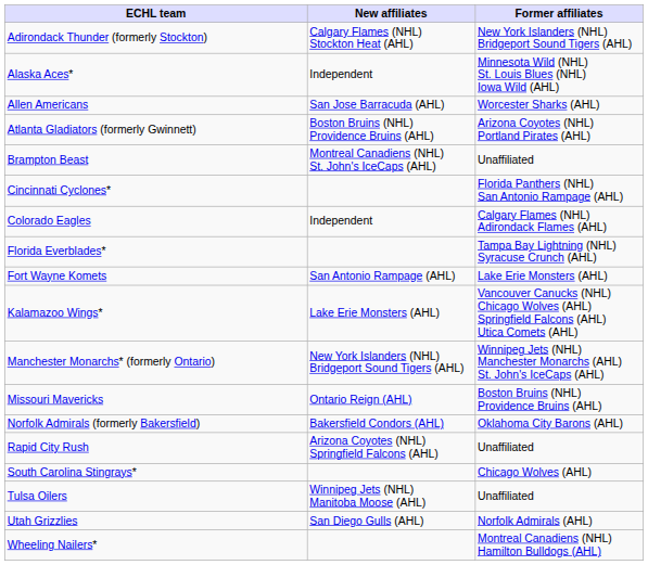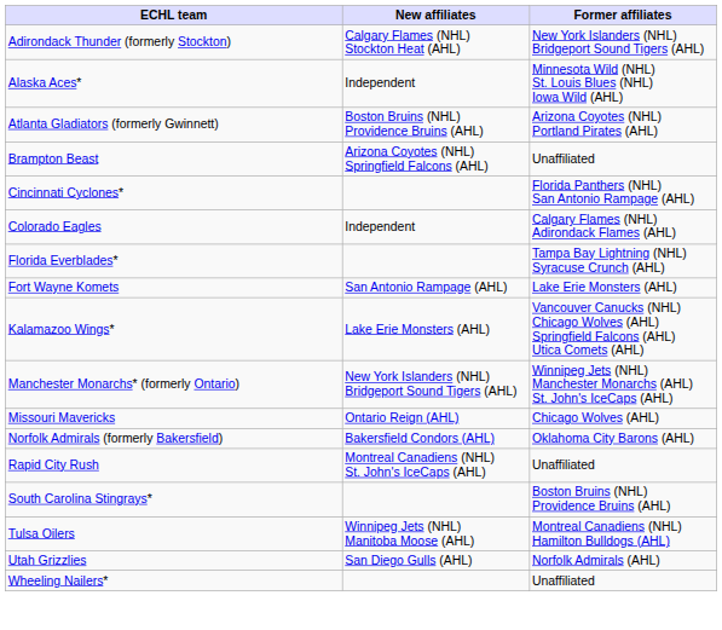 <table class="wikitable">
 <tr>
 <th style="background:#ddf; width:45%;">ECHL team</th>
 <th style="background:#ddf; width:25%;">New affiliates</th>
 <th style="background:#ddf; width:25%;">Former affiliates</th>
 </tr>
 <tr>
 <td><a href='#'>Adirondack Thunder</a> (formerly <a href='#'>Stockton</a>)</td>
 <td><a href='#'>Calgary Flames</a> (NHL)<br><a href='#'>Stockton Heat</a> (AHL)</td>
 <td><a href='#'>New York Islanders</a> (NHL)<br><a href='#'>Bridgeport Sound Tigers</a> (AHL)</td>
 </tr>
 <tr>
 <td><a href='#'>Alaska Aces</a>*</td>
 <td>Independent</td>
 <td><a href='#'>Minnesota Wild</a> (NHL)<br><a href='#'>St. Louis Blues</a> (NHL)<br><a href='#'>Iowa Wild</a> (AHL)</td>
 </tr>
 <tr>
-<td><a href='#'>Allen Americans</a></td>
-<td><a href='#'>San Jose Barracuda</a> (AHL)</td>
-<td><a href='#'>Worcester Sharks</a> (AHL)</td>
-</tr>
-<tr>
 <td><a href='#'>Atlanta Gladiators</a> (formerly Gwinnett)</td>
 <td><a href='#'>Boston Bruins</a> (NHL)<br><a href='#'>Providence Bruins</a> (AHL)</td>
 <td><a href='#'>Arizona Coyotes</a> (NHL)<br><a href='#'>Portland Pirates</a> (AHL)</td>
 </tr>
 <tr>
 <td><a href='#'>Brampton Beast</a></td>
-<td><a href='#'>Montreal Canadiens</a> (NHL)<br><a href='#'>St. John's IceCaps</a> (AHL)</td>
+<td><a href='#'>Arizona Coyotes</a> (NHL)<br><a href='#'>Springfield Falcons</a> (AHL)</td>
 <td>Unaffiliated</td>
 </tr>
 <tr>
 <td><a href='#'>Cincinnati Cyclones</a>*</td>
 <td></td>
 <td><a href='#'>Florida Panthers</a> (NHL)<br><a href='#'>San Antonio Rampage</a> (AHL)</td>
 </tr>
 <tr>
 <td><a href='#'>Colorado Eagles</a></td>
 <td>Independent</td>
 <td><a href='#'>Calgary Flames</a> (NHL)<br><a href='#'>Adirondack Flames</a> (AHL)</td>
 </tr>
 <tr>
 <td><a href='#'>Florida Everblades</a>*</td>
 <td></td>
 <td><a href='#'>Tampa Bay Lightning</a> (NHL)<br><a href='#'>Syracuse Crunch</a> (AHL)</td>
 </tr>
 <tr>
 <td><a href='#'>Fort Wayne Komets</a></td>
 <td><a href='#'>San Antonio Rampage</a> (AHL)</td>
 <td><a href='#'>Lake Erie Monsters</a> (AHL)</td>
 </tr>
 <tr>
 <td><a href='#'>Kalamazoo Wings</a>*</td>
 <td><a href='#'>Lake Erie Monsters</a> (AHL)</td>
 <td><a href='#'>Vancouver Canucks</a> (NHL)<br><a href='#'>Chicago Wolves</a> (AHL)<br><a href='#'>Springfield Falcons</a> (AHL)<br><a href='#'>Utica Comets</a> (AHL)</td>
 </tr>
 <tr>
 <td><a href='#'>Manchester Monarchs</a>* (formerly <a href='#'>Ontario</a>)</td>
 <td><a href='#'>New York Islanders</a> (NHL)<br><a href='#'>Bridgeport Sound Tigers</a> (AHL)</td>
 <td><a href='#'>Winnipeg Jets</a> (NHL)<br><a href='#'>Manchester Monarchs</a> (AHL)<br><a href='#'>St. John's IceCaps</a> (AHL)</td>
 </tr>
 <tr>
 <td><a href='#'>Missouri Mavericks</a></td>
 <td><a href='#'>Ontario Reign (AHL)</a></td>
-<td><a href='#'>Boston Bruins</a> (NHL)<br><a href='#'>Providence Bruins</a> (AHL)</td>
+<td><a href='#'>Chicago Wolves</a> (AHL)</td>
 </tr>
 <tr>
 <td><a href='#'>Norfolk Admirals</a> (formerly <a href='#'>Bakersfield</a>)</td>
 <td><a href='#'>Bakersfield Condors (AHL)</a></td>
 <td><a href='#'>Oklahoma City Barons</a> (AHL)</td>
 </tr>
 <tr>
 <td><a href='#'>Rapid City Rush</a></td>
-<td><a href='#'>Arizona Coyotes</a> (NHL)<br><a href='#'>Springfield Falcons</a> (AHL)</td>
+<td><a href='#'>Montreal Canadiens</a> (NHL)<br><a href='#'>St. John's IceCaps</a> (AHL)</td>
 <td>Unaffiliated</td>
 </tr>
 <tr>
 <td><a href='#'>South Carolina Stingrays</a>*</td>
 <td></td>
-<td><a href='#'>Chicago Wolves</a> (AHL)</td>
+<td><a href='#'>Boston Bruins</a> (NHL)<br><a href='#'>Providence Bruins</a> (AHL)</td>
 </tr>
 <tr>
 <td><a href='#'>Tulsa Oilers</a></td>
 <td><a href='#'>Winnipeg Jets</a> (NHL)<br><a href='#'>Manitoba Moose</a> (AHL)</td>
-<td>Unaffiliated</td>
+<td><a href='#'>Montreal Canadiens</a> (NHL)<br><a href='#'>Hamilton Bulldogs (AHL)</a></td>
 </tr>
 <tr>
 <td><a href='#'>Utah Grizzlies</a></td>
 <td><a href='#'>San Diego Gulls</a> (AHL)</td>
 <td><a href='#'>Norfolk Admirals</a> (AHL)</td>
 </tr>
 <tr>
 <td><a href='#'>Wheeling Nailers</a>*</td>
 <td></td>
-<td><a href='#'>Montreal Canadiens</a> (NHL)<br><a href='#'>Hamilton Bulldogs (AHL)</a></td>
+<td>Unaffiliated</td>
 </tr>
 </table>
